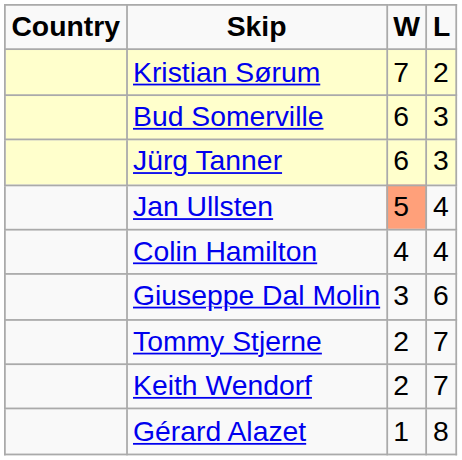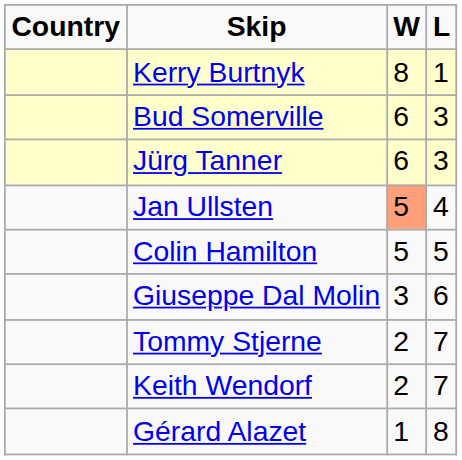 <table class="wikitable">
 <tr align=center>
 <td><strong>Country</strong></td>
 <td><strong>Skip</strong></td>
 <td><strong>W</strong></td>
 <td><strong>L</strong></td>
 </tr>
 <tr bgcolor=#ffffcc>
 <td></td>
-<td><a href='#'>Kristian Sørum</a></td>
-<td>7</td>
-<td>2</td>
+<td><a href='#'>Kerry Burtnyk</a></td>
+<td>8</td>
+<td>1</td>
 </tr>
 <tr bgcolor=#ffffcc>
 <td></td>
 <td><a href='#'>Bud Somerville</a></td>
 <td>6</td>
 <td>3</td>
 </tr>
 <tr bgcolor=#ffffcc>
 <td></td>
 <td><a href='#'>Jürg Tanner</a></td>
 <td>6</td>
 <td>3</td>
 </tr>
 <tr>
 <td></td>
 <td><a href='#'>Jan Ullsten</a></td>
 <td style="background: lightsalmon;">5</td>
 <td>4</td>
 </tr>
 <tr>
 <td></td>
 <td><a href='#'>Colin Hamilton</a></td>
-<td>4</td>
-<td>4</td>
+<td>5</td>
+<td>5</td>
 </tr>
 <tr>
 <td></td>
 <td><a href='#'>Giuseppe Dal Molin</a></td>
 <td>3</td>
 <td>6</td>
 </tr>
 <tr>
 <td></td>
 <td><a href='#'>Tommy Stjerne</a></td>
 <td>2</td>
 <td>7</td>
 </tr>
 <tr>
 <td></td>
 <td><a href='#'>Keith Wendorf</a></td>
 <td>2</td>
 <td>7</td>
 </tr>
 <tr>
 <td></td>
 <td><a href='#'>Gérard Alazet</a></td>
 <td>1</td>
 <td>8</td>
 </tr>
 </table>
